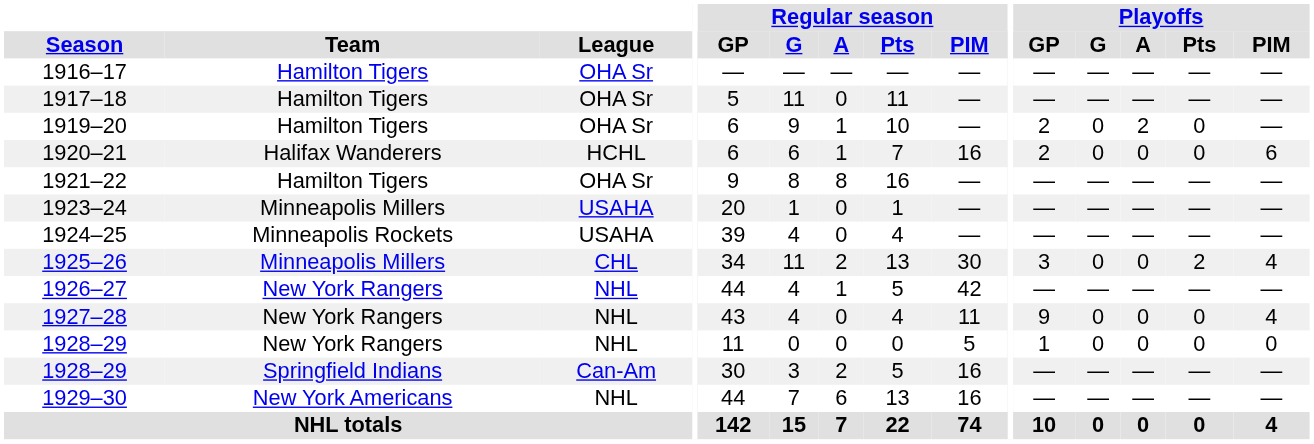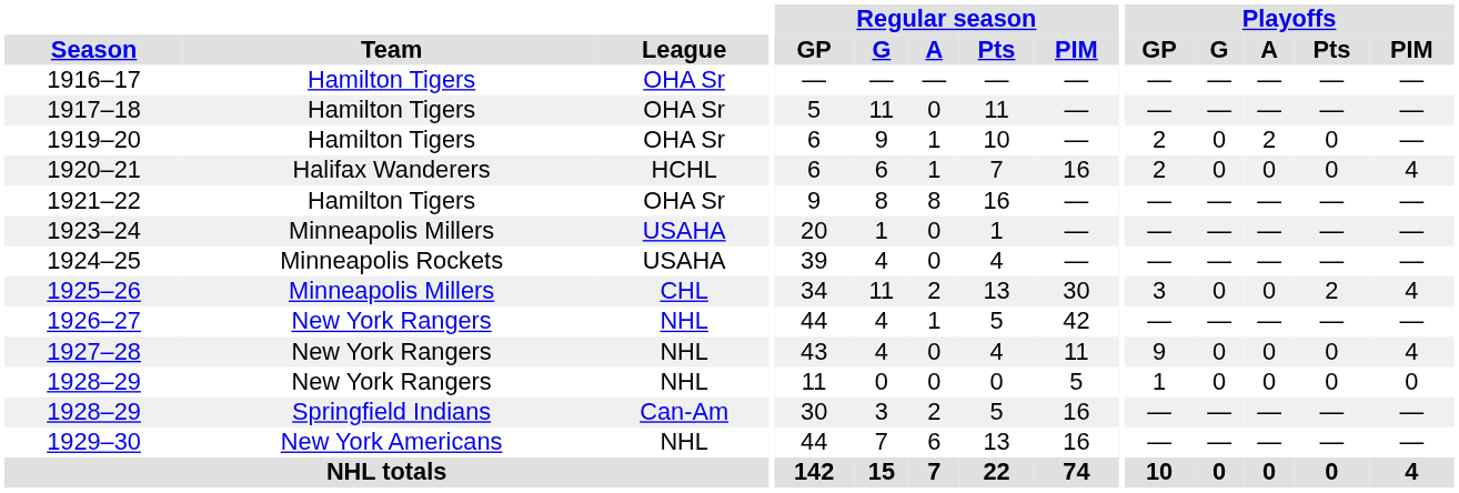 <table border="0" cellpadding="1" cellspacing="0" style="text-align:center; width:60em">
 <tr bgcolor="#e0e0e0">
 <th colspan="3" bgcolor="#ffffff"></th>
 <th rowspan="100" bgcolor="#ffffff"></th>
 <th colspan="5"><a href='#'>Regular season</a></th>
 <th rowspan="100" bgcolor="#ffffff"></th>
 <th colspan="5"><a href='#'>Playoffs</a></th>
 </tr>
 <tr bgcolor="#e0e0e0">
 <th><a href='#'>Season</a></th>
 <th>Team</th>
 <th>League</th>
 <th>GP</th>
 <th><a href='#'>G</a></th>
 <th><a href='#'>A</a></th>
 <th><a href='#'>Pts</a></th>
 <th><a href='#'>PIM</a></th>
 <th>GP</th>
 <th>G</th>
 <th>A</th>
 <th>Pts</th>
 <th>PIM</th>
 </tr>
 <tr>
 <td>1916–17</td>
 <td><a href='#'>Hamilton Tigers</a></td>
 <td><a href='#'>OHA Sr</a></td>
 <td>—</td>
 <td>—</td>
 <td>—</td>
 <td>—</td>
 <td>—</td>
 <td>—</td>
 <td>—</td>
 <td>—</td>
 <td>—</td>
 <td>—</td>
 </tr>
 <tr bgcolor="#f0f0f0">
 <td>1917–18</td>
 <td>Hamilton Tigers</td>
 <td>OHA Sr</td>
 <td>5</td>
 <td>11</td>
 <td>0</td>
 <td>11</td>
 <td>—</td>
 <td>—</td>
 <td>—</td>
 <td>—</td>
 <td>—</td>
 <td>—</td>
 </tr>
 <tr>
 <td>1919–20</td>
 <td>Hamilton Tigers</td>
 <td>OHA Sr</td>
 <td>6</td>
 <td>9</td>
 <td>1</td>
 <td>10</td>
 <td>—</td>
 <td>2</td>
 <td>0</td>
 <td>2</td>
 <td>0</td>
 <td>—</td>
 </tr>
 <tr bgcolor="#f0f0f0">
 <td>1920–21</td>
 <td>Halifax Wanderers</td>
 <td>HCHL</td>
 <td>6</td>
 <td>6</td>
 <td>1</td>
 <td>7</td>
 <td>16</td>
 <td>2</td>
 <td>0</td>
 <td>0</td>
 <td>0</td>
-<td>6</td>
+<td>4</td>
 </tr>
 <tr>
 <td>1921–22</td>
 <td>Hamilton Tigers</td>
 <td>OHA Sr</td>
 <td>9</td>
 <td>8</td>
 <td>8</td>
 <td>16</td>
 <td>—</td>
 <td>—</td>
 <td>—</td>
 <td>—</td>
 <td>—</td>
 <td>—</td>
 </tr>
 <tr bgcolor="#f0f0f0">
 <td>1923–24</td>
 <td>Minneapolis Millers</td>
 <td><a href='#'>USAHA</a></td>
 <td>20</td>
 <td>1</td>
 <td>0</td>
 <td>1</td>
 <td>—</td>
 <td>—</td>
 <td>—</td>
 <td>—</td>
 <td>—</td>
 <td>—</td>
 </tr>
 <tr>
 <td>1924–25</td>
 <td>Minneapolis Rockets</td>
 <td>USAHA</td>
 <td>39</td>
 <td>4</td>
 <td>0</td>
 <td>4</td>
 <td>—</td>
 <td>—</td>
 <td>—</td>
 <td>—</td>
 <td>—</td>
 <td>—</td>
 </tr>
 <tr bgcolor="#f0f0f0">
 <td><a href='#'>1925–26</a></td>
 <td><a href='#'>Minneapolis Millers</a></td>
 <td><a href='#'>CHL</a></td>
 <td>34</td>
 <td>11</td>
 <td>2</td>
 <td>13</td>
 <td>30</td>
 <td>3</td>
 <td>0</td>
 <td>0</td>
 <td>2</td>
 <td>4</td>
 </tr>
 <tr>
 <td><a href='#'>1926–27</a></td>
 <td><a href='#'>New York Rangers</a></td>
 <td><a href='#'>NHL</a></td>
 <td>44</td>
 <td>4</td>
 <td>1</td>
 <td>5</td>
 <td>42</td>
 <td>—</td>
 <td>—</td>
 <td>—</td>
 <td>—</td>
 <td>—</td>
 </tr>
 <tr bgcolor="#f0f0f0">
 <td><a href='#'>1927–28</a></td>
 <td>New York Rangers</td>
 <td>NHL</td>
 <td>43</td>
 <td>4</td>
 <td>0</td>
 <td>4</td>
 <td>11</td>
 <td>9</td>
 <td>0</td>
 <td>0</td>
 <td>0</td>
 <td>4</td>
 </tr>
 <tr>
 <td><a href='#'>1928–29</a></td>
 <td>New York Rangers</td>
 <td>NHL</td>
 <td>11</td>
 <td>0</td>
 <td>0</td>
 <td>0</td>
 <td>5</td>
 <td>1</td>
 <td>0</td>
 <td>0</td>
 <td>0</td>
 <td>0</td>
 </tr>
 <tr bgcolor="#f0f0f0">
 <td><a href='#'>1928–29</a></td>
 <td><a href='#'>Springfield Indians</a></td>
 <td><a href='#'>Can-Am</a></td>
 <td>30</td>
 <td>3</td>
 <td>2</td>
 <td>5</td>
 <td>16</td>
 <td>—</td>
 <td>—</td>
 <td>—</td>
 <td>—</td>
 <td>—</td>
 </tr>
 <tr>
 <td><a href='#'>1929–30</a></td>
 <td><a href='#'>New York Americans</a></td>
 <td>NHL</td>
 <td>44</td>
 <td>7</td>
 <td>6</td>
 <td>13</td>
 <td>16</td>
 <td>—</td>
 <td>—</td>
 <td>—</td>
 <td>—</td>
 <td>—</td>
 </tr>
 <tr bgcolor="#e0e0e0">
 <th colspan="3">NHL totals</th>
 <th>142</th>
 <th>15</th>
 <th>7</th>
 <th>22</th>
 <th>74</th>
 <th>10</th>
 <th>0</th>
 <th>0</th>
 <th>0</th>
 <th>4</th>
 </tr>
 </table>
